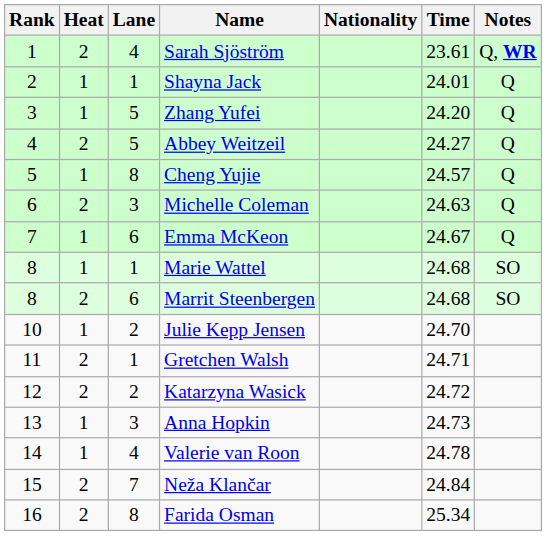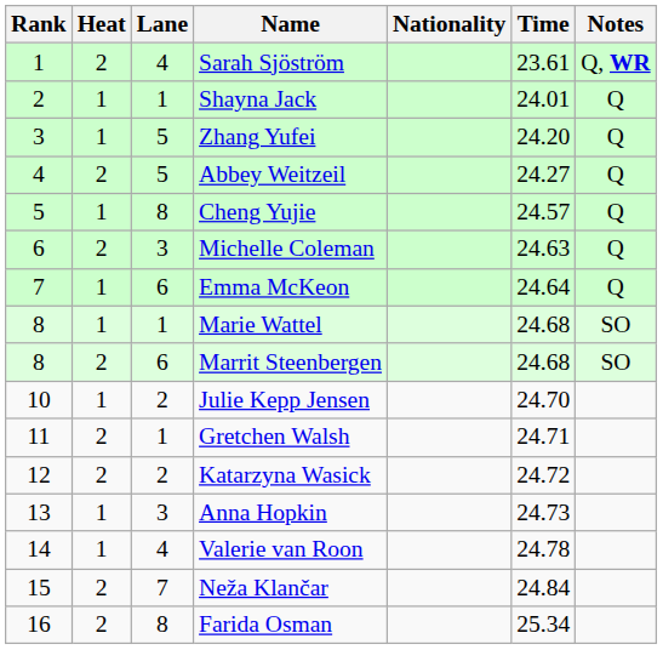 <table class="wikitable sortable" style="text-align:center">
 <tr>
 <th>Rank</th>
 <th>Heat</th>
 <th>Lane</th>
 <th>Name</th>
 <th>Nationality</th>
 <th>Time</th>
 <th>Notes</th>
 </tr>
 <tr bgcolor=ccffcc>
 <td>1</td>
 <td>2</td>
 <td>4</td>
 <td align=left><a href='#'>Sarah Sjöström</a></td>
 <td align=left></td>
 <td>23.61</td>
 <td>Q, <strong><a href='#'>WR</a></strong></td>
 </tr>
 <tr bgcolor=ccffcc>
 <td>2</td>
 <td>1</td>
 <td>1</td>
 <td align=left><a href='#'>Shayna Jack</a></td>
 <td align=left></td>
 <td>24.01</td>
 <td>Q</td>
 </tr>
 <tr bgcolor=ccffcc>
 <td>3</td>
 <td>1</td>
 <td>5</td>
 <td align=left><a href='#'>Zhang Yufei</a></td>
 <td align=left></td>
 <td>24.20</td>
 <td>Q</td>
 </tr>
 <tr bgcolor=ccffcc>
 <td>4</td>
 <td>2</td>
 <td>5</td>
 <td align=left><a href='#'>Abbey Weitzeil</a></td>
 <td align=left></td>
 <td>24.27</td>
 <td>Q</td>
 </tr>
 <tr bgcolor=ccffcc>
 <td>5</td>
 <td>1</td>
 <td>8</td>
 <td align=left><a href='#'>Cheng Yujie</a></td>
 <td align=left></td>
 <td>24.57</td>
 <td>Q</td>
 </tr>
 <tr bgcolor=ccffcc>
 <td>6</td>
 <td>2</td>
 <td>3</td>
 <td align=left><a href='#'>Michelle Coleman</a></td>
 <td align=left></td>
 <td>24.63</td>
 <td>Q</td>
 </tr>
 <tr bgcolor=ccffcc>
 <td>7</td>
 <td>1</td>
 <td>6</td>
 <td align=left><a href='#'>Emma McKeon</a></td>
 <td align=left></td>
-<td>24.67</td>
+<td>24.64</td>
 <td>Q</td>
 </tr>
 <tr bgcolor=ddffdd>
 <td>8</td>
 <td>1</td>
 <td>1</td>
 <td align=left><a href='#'>Marie Wattel</a></td>
 <td align=left></td>
 <td>24.68</td>
 <td>SO</td>
 </tr>
 <tr bgcolor=ddffdd>
 <td>8</td>
 <td>2</td>
 <td>6</td>
 <td align=left><a href='#'>Marrit Steenbergen</a></td>
 <td align=left></td>
 <td>24.68</td>
 <td>SO</td>
 </tr>
 <tr>
 <td>10</td>
 <td>1</td>
 <td>2</td>
 <td align=left><a href='#'>Julie Kepp Jensen</a></td>
 <td align=left></td>
 <td>24.70</td>
 <td></td>
 </tr>
 <tr>
 <td>11</td>
 <td>2</td>
 <td>1</td>
 <td align=left><a href='#'>Gretchen Walsh</a></td>
 <td align=left></td>
 <td>24.71</td>
 <td></td>
 </tr>
 <tr>
 <td>12</td>
 <td>2</td>
 <td>2</td>
 <td align=left><a href='#'>Katarzyna Wasick</a></td>
 <td align=left></td>
 <td>24.72</td>
 <td></td>
 </tr>
 <tr>
 <td>13</td>
 <td>1</td>
 <td>3</td>
 <td align=left><a href='#'>Anna Hopkin</a></td>
 <td align=left></td>
 <td>24.73</td>
 <td></td>
 </tr>
 <tr>
 <td>14</td>
 <td>1</td>
 <td>4</td>
 <td align=left><a href='#'>Valerie van Roon</a></td>
 <td align=left></td>
 <td>24.78</td>
 <td></td>
 </tr>
 <tr>
 <td>15</td>
 <td>2</td>
 <td>7</td>
 <td align=left><a href='#'>Neža Klančar</a></td>
 <td align=left></td>
 <td>24.84</td>
 <td></td>
 </tr>
 <tr>
 <td>16</td>
 <td>2</td>
 <td>8</td>
 <td align=left><a href='#'>Farida Osman</a></td>
 <td align=left></td>
 <td>25.34</td>
 <td></td>
 </tr>
 </table>
